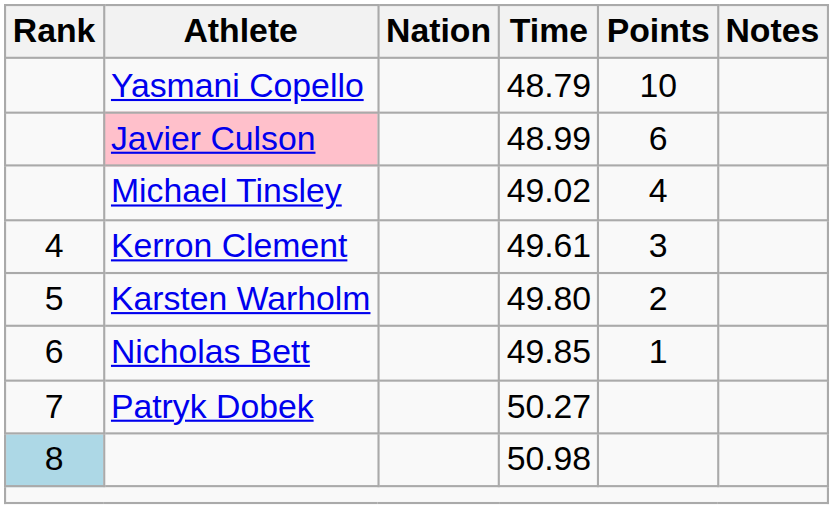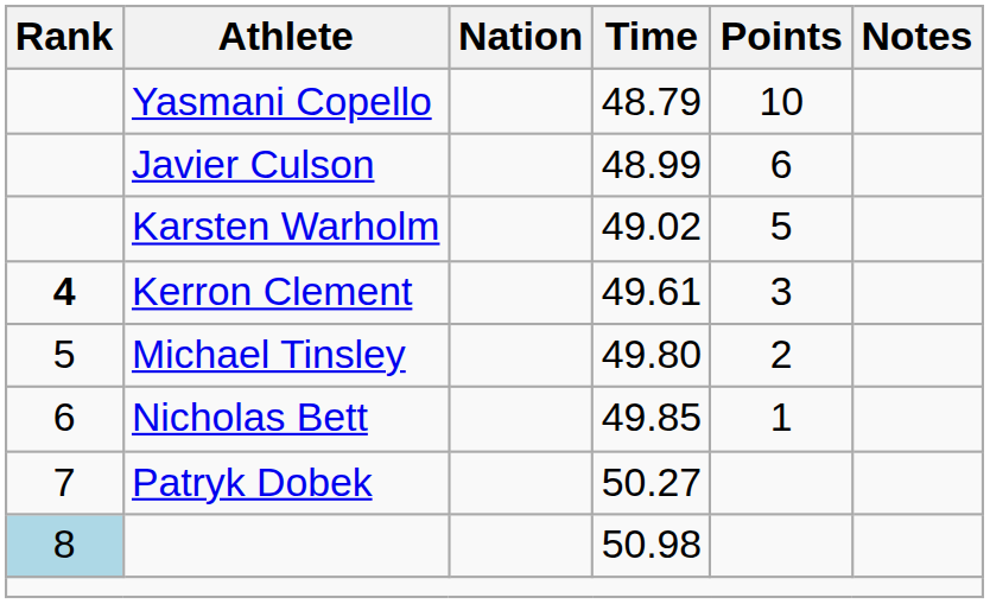 <table class="wikitable sortable" style="text-align:center;">
 <tr>
 <th scope="col" style="width: 10px;">Rank</th>
 <th scope="col">Athlete</th>
 <th scope="col">Nation</th>
 <th scope="col">Time</th>
 <th scope="col">Points</th>
 <th scope="col">Notes</th>
 </tr>
 <tr>
 <td></td>
 <td align=left><a href='#'>Yasmani Copello</a></td>
 <td align=left></td>
 <td>48.79</td>
 <td>10</td>
 <td></td>
 </tr>
 <tr>
 <td></td>
-<td align=left style="background: pink;"><a href='#'>Javier Culson</a></td>
+<td align=left><a href='#'>Javier Culson</a></td>
 <td align=left></td>
 <td>48.99</td>
 <td>6</td>
 <td></td>
 </tr>
 <tr>
 <td></td>
-<td align=left><a href='#'>Michael Tinsley</a></td>
+<td align=left><a href='#'>Karsten Warholm</a></td>
 <td align=left></td>
 <td>49.02</td>
-<td>4</td>
+<td>5</td>
 <td></td>
 </tr>
 <tr>
-<td>4</td>
+<td><strong>4</strong></td>
 <td align=left><a href='#'>Kerron Clement</a></td>
 <td align=left></td>
 <td>49.61</td>
 <td>3</td>
 <td></td>
 </tr>
 <tr>
 <td>5</td>
-<td align=left><a href='#'>Karsten Warholm</a></td>
+<td align=left><a href='#'>Michael Tinsley</a></td>
 <td align=left></td>
 <td>49.80</td>
 <td>2</td>
 <td></td>
 </tr>
 <tr>
 <td>6</td>
 <td align=left><a href='#'>Nicholas Bett</a></td>
 <td align=left></td>
 <td>49.85</td>
 <td>1</td>
 <td></td>
 </tr>
 <tr>
 <td>7</td>
 <td align=left><a href='#'>Patryk Dobek</a></td>
 <td align=left></td>
 <td>50.27</td>
 <td></td>
 <td></td>
 </tr>
 <tr>
 <td style="background: lightblue;">8</td>
 <td align=left></td>
 <td align=left></td>
 <td>50.98</td>
 <td></td>
 <td></td>
 </tr>
 <tr class="sortbottom">
 <td colspan="6"></td>
 </tr>
 </table>
